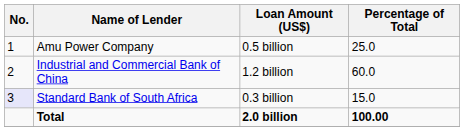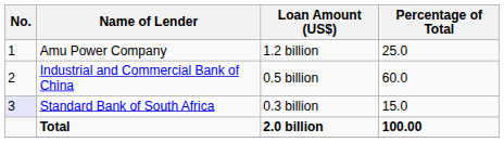 <table class="wikitable sortable">
 <tr>
 <th style="width:2em;">No.</th>
 <th>Name of Lender</th>
 <th>Loan Amount (US$)</th>
 <th>Percentage of Total</th>
 </tr>
 <tr>
 <td>1</td>
 <td>Amu Power Company</td>
-<td>0.5 billion</td>
+<td>1.2 billion</td>
 <td>25.0</td>
 </tr>
 <tr>
 <td>2</td>
 <td><a href='#'>Industrial and Commercial Bank of China</a></td>
-<td>1.2 billion</td>
+<td>0.5 billion</td>
 <td>60.0</td>
 </tr>
 <tr>
 <td style="background: lavender;">3</td>
 <td><a href='#'>Standard Bank of South Africa</a></td>
 <td>0.3 billion</td>
 <td>15.0</td>
 </tr>
 <tr>
 <td></td>
 <td><strong>Total</strong></td>
 <td><strong>2.0 billion</strong></td>
 <td><strong>100.00</strong></td>
 </tr>
 <tr>
 </tr>
 </table>
